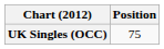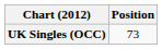 <table class="wikitable plainrowheaders" style="text-align:center">
 <tr>
 <th scope="col">Chart (2012)</th>
 <th scope="col">Position</th>
 </tr>
 <tr>
 <th scope="row">UK Singles (OCC)</th>
-<td>75</td>
+<td>73</td>
 </tr>
 </table>
